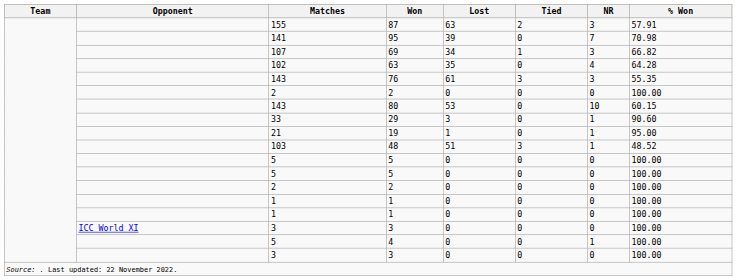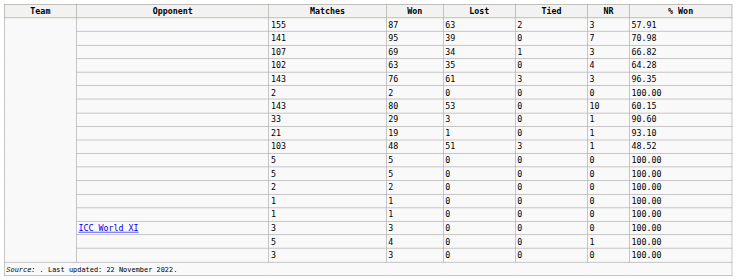 <table class="wikitable sortable" style="width:90%;">
 <tr style="background:#bdb76b;">
 <th>Team</th>
 <th>Opponent</th>
 <th>Matches</th>
 <th>Won</th>
 <th>Lost</th>
 <th>Tied</th>
 <th>NR</th>
 <th>% Won</th>
 </tr>
 <tr>
 <td rowspan="18"></td>
 <td style="text-align:left;"></td>
 <td>155</td>
 <td>87</td>
 <td>63</td>
 <td>2</td>
 <td>3</td>
 <td>57.91</td>
 </tr>
 <tr>
 <td style="text-align:left;"></td>
 <td>141</td>
 <td>95</td>
 <td>39</td>
 <td>0</td>
 <td>7</td>
 <td>70.98</td>
 </tr>
 <tr>
 <td style="text-align:left;"></td>
 <td>107</td>
 <td>69</td>
 <td>34</td>
 <td>1</td>
 <td>3</td>
 <td>66.82</td>
 </tr>
 <tr>
 <td style="text-align:left;"></td>
 <td>102</td>
 <td>63</td>
 <td>35</td>
 <td>0</td>
 <td>4</td>
 <td>64.28</td>
 </tr>
 <tr>
 <td style="text-align:left;"></td>
 <td>143</td>
 <td>76</td>
 <td>61</td>
 <td>3</td>
 <td>3</td>
-<td>55.35</td>
+<td>96.35</td>
 </tr>
 <tr>
 <td style="text-align:left;"></td>
 <td>2</td>
 <td>2</td>
 <td>0</td>
 <td>0</td>
 <td>0</td>
 <td>100.00</td>
 </tr>
 <tr>
 <td style="text-align:left;"></td>
 <td>143</td>
 <td>80</td>
 <td>53</td>
 <td>0</td>
 <td>10</td>
 <td>60.15</td>
 </tr>
 <tr>
 <td style="text-align:left;"></td>
 <td>33</td>
 <td>29</td>
 <td>3</td>
 <td>0</td>
 <td>1</td>
 <td>90.60</td>
 </tr>
 <tr>
 <td style="text-align:left;"></td>
 <td>21</td>
 <td>19</td>
 <td>1</td>
 <td>0</td>
 <td>1</td>
-<td>95.00</td>
+<td>93.10</td>
 </tr>
 <tr>
 <td style="text-align:left;"></td>
 <td>103</td>
 <td>48</td>
 <td>51</td>
 <td>3</td>
 <td>1</td>
 <td>48.52</td>
 </tr>
 <tr>
 <td style="text-align:left;"></td>
 <td>5</td>
 <td>5</td>
 <td>0</td>
 <td>0</td>
 <td>0</td>
 <td>100.00</td>
 </tr>
 <tr>
 <td style="text-align:left;"></td>
 <td>5</td>
 <td>5</td>
 <td>0</td>
 <td>0</td>
 <td>0</td>
 <td>100.00</td>
 </tr>
 <tr>
 <td style="text-align:left;"></td>
 <td>2</td>
 <td>2</td>
 <td>0</td>
 <td>0</td>
 <td>0</td>
 <td>100.00</td>
 </tr>
 <tr>
 <td style="text-align:left;"></td>
 <td>1</td>
 <td>1</td>
 <td>0</td>
 <td>0</td>
 <td>0</td>
 <td>100.00</td>
 </tr>
 <tr>
 <td style="text-align:left;"></td>
 <td>1</td>
 <td>1</td>
 <td>0</td>
 <td>0</td>
 <td>0</td>
 <td>100.00</td>
 </tr>
 <tr>
 <td style="text-align:left;"><a href='#'>ICC World XI</a></td>
 <td>3</td>
 <td>3</td>
 <td>0</td>
 <td>0</td>
 <td>0</td>
 <td>100.00</td>
 </tr>
 <tr>
 <td style="text-align:left;"></td>
 <td>5</td>
 <td>4</td>
 <td>0</td>
 <td>0</td>
 <td>1</td>
 <td>100.00</td>
 </tr>
 <tr>
 <td style="text-align:left;"></td>
 <td>3</td>
 <td>3</td>
 <td>0</td>
 <td>0</td>
 <td>0</td>
 <td>100.00</td>
 </tr>
 <tr>
 <td colspan="8"><small><em>Source: .</em> Last updated: 22 November 2022.</small></td>
 </tr>
 </table>
